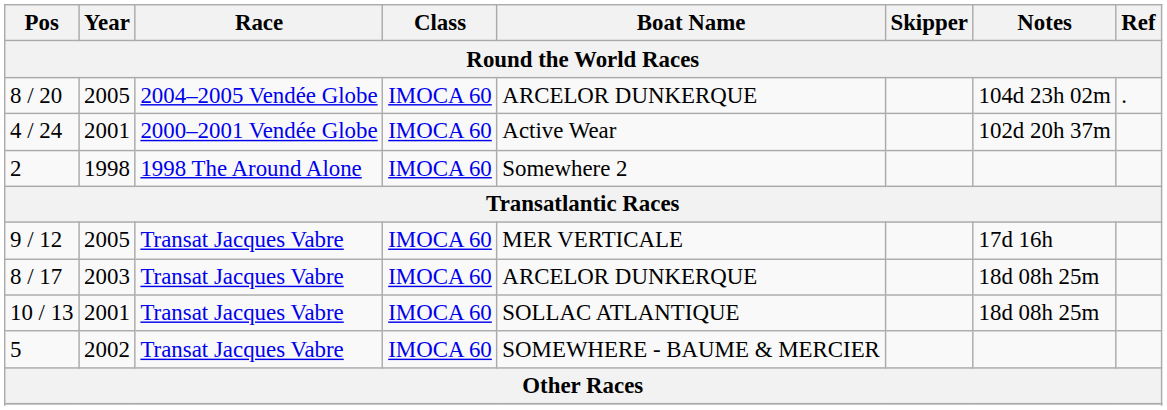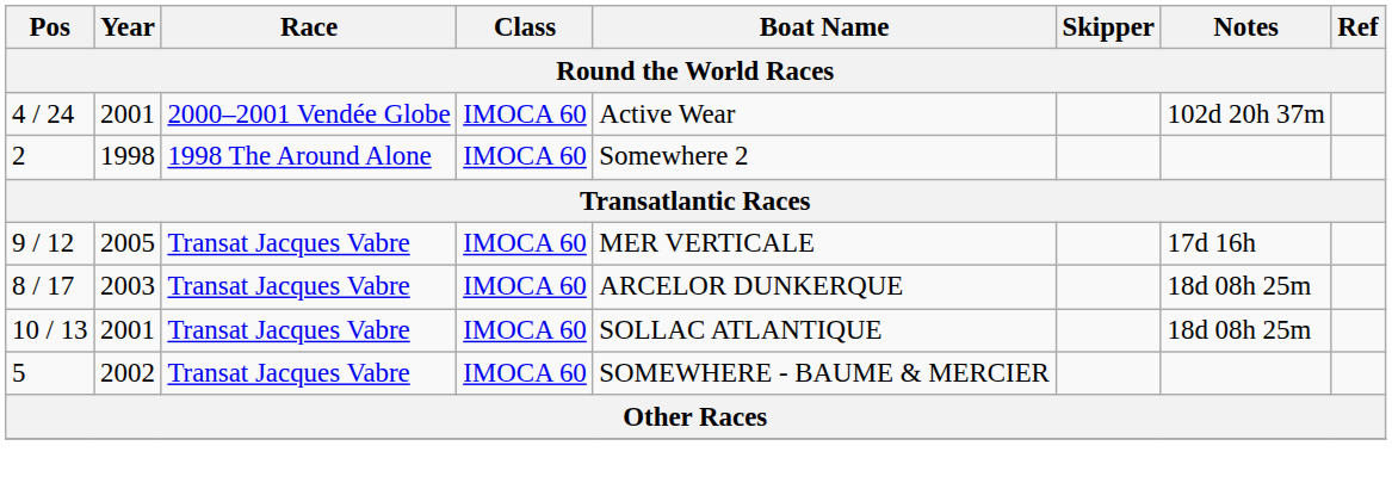 <table class="wikitable sortable">
 <tr>
 <th>Pos</th>
 <th>Year</th>
 <th>Race</th>
 <th>Class</th>
 <th>Boat Name</th>
 <th>Skipper</th>
 <th>Notes</th>
 <th>Ref</th>
 </tr>
 <tr>
 <th colspan = 8><strong>Round the World Races</strong></th>
-</tr>
-<tr>
-<td>8 / 20</td>
-<td>2005</td>
-<td><a href='#'>2004–2005 Vendée Globe</a></td>
-<td><a href='#'>IMOCA 60</a></td>
-<td>ARCELOR DUNKERQUE</td>
-<td></td>
-<td>104d 23h 02m</td>
-<td>.</td>
 </tr>
 <tr>
 <td>4 / 24</td>
 <td>2001</td>
 <td><a href='#'>2000–2001 Vendée Globe</a></td>
 <td><a href='#'>IMOCA 60</a></td>
 <td>Active Wear</td>
 <td></td>
 <td>102d 20h 37m</td>
 <td></td>
 </tr>
 <tr>
 <td>2</td>
 <td>1998</td>
 <td><a href='#'>1998 The Around Alone</a></td>
 <td><a href='#'>IMOCA 60</a></td>
 <td>Somewhere 2</td>
 <td></td>
 <td></td>
 <td></td>
 </tr>
 <tr>
 <th colspan = 8><strong>Transatlantic Races</strong></th>
 </tr>
 <tr>
 <td>9 / 12</td>
 <td>2005</td>
 <td><a href='#'>Transat Jacques Vabre</a></td>
 <td><a href='#'>IMOCA 60</a></td>
 <td>MER VERTICALE</td>
 <td><br></td>
 <td>17d 16h</td>
 <td></td>
 </tr>
 <tr>
 <td>8 / 17</td>
 <td>2003</td>
 <td><a href='#'>Transat Jacques Vabre</a></td>
 <td><a href='#'>IMOCA 60</a></td>
 <td>ARCELOR DUNKERQUE</td>
 <td><br></td>
 <td>18d 08h 25m</td>
 <td></td>
 </tr>
 <tr>
 <td>10 / 13</td>
 <td>2001</td>
 <td><a href='#'>Transat Jacques Vabre</a></td>
 <td><a href='#'>IMOCA 60</a></td>
 <td>SOLLAC ATLANTIQUE</td>
 <td><br></td>
 <td>18d 08h 25m</td>
 <td></td>
 </tr>
 <tr>
 <td>5</td>
 <td>2002</td>
 <td><a href='#'>Transat Jacques Vabre</a></td>
 <td><a href='#'>IMOCA 60</a></td>
 <td>SOMEWHERE - BAUME & MERCIER</td>
 <td><br></td>
 <td></td>
 <td></td>
 </tr>
 <tr>
 <th colspan = 8><strong>Other Races</strong></th>
 </tr>
 <tr>
 </tr>
 <tr>
 </tr>
 </table>
